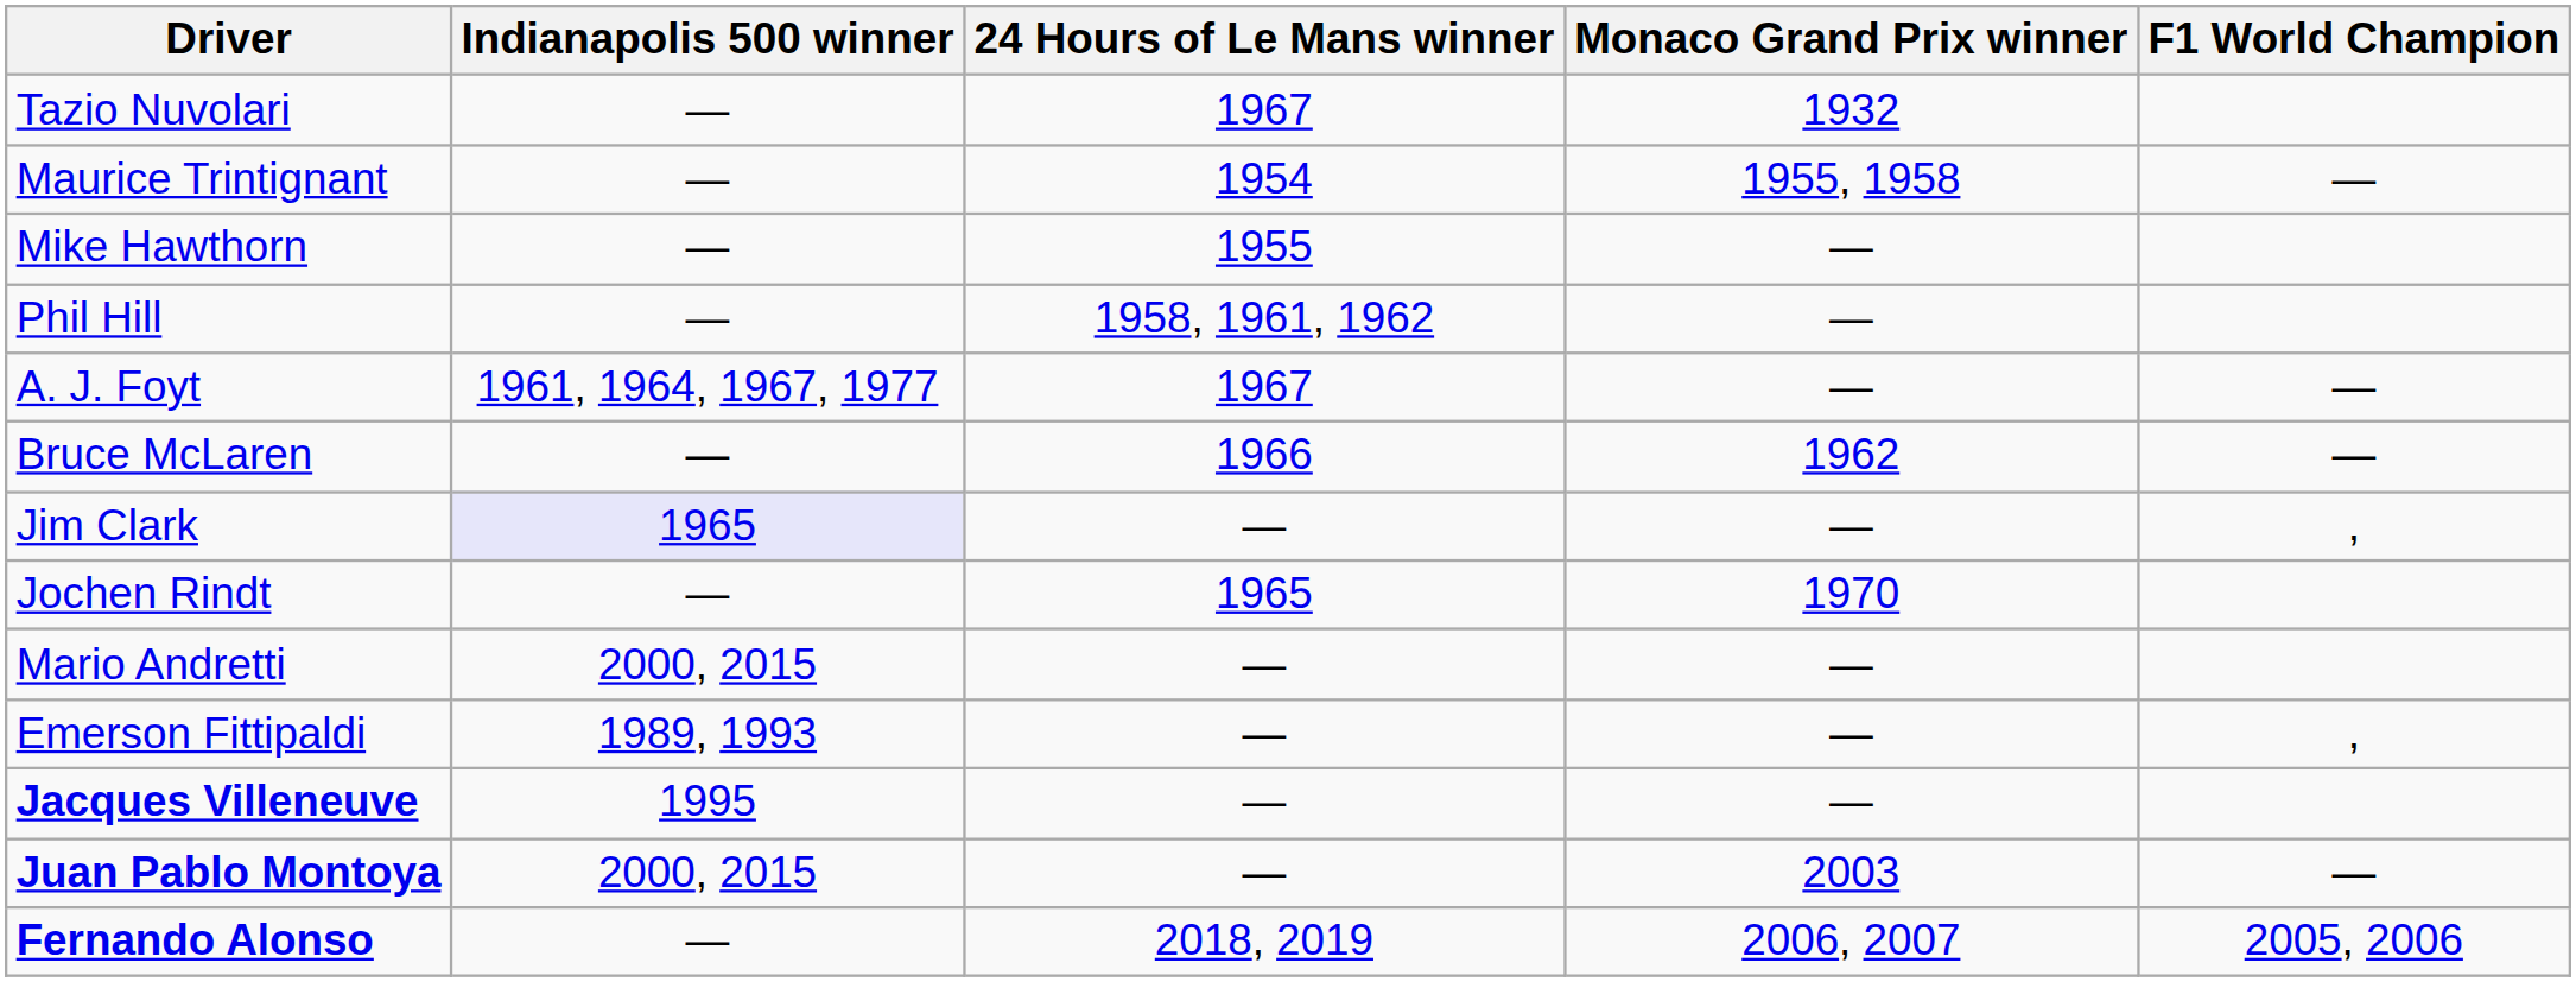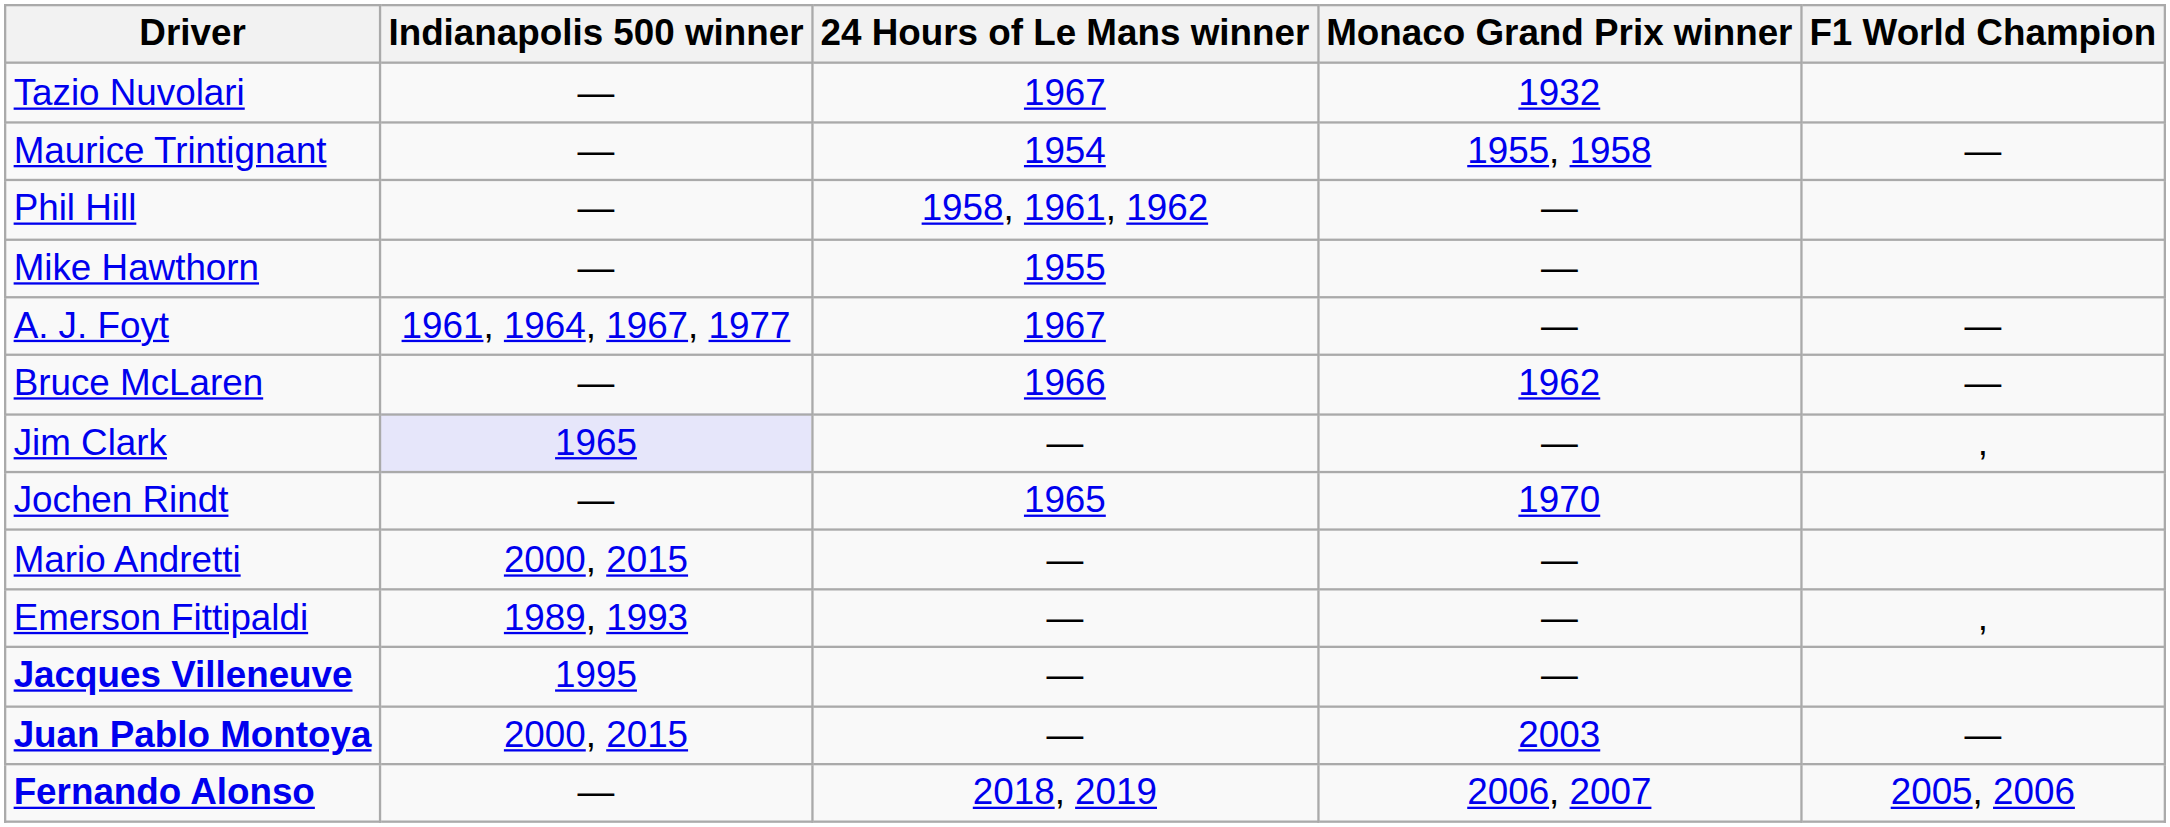 <table class="wikitable" style="text-align:center">
 <tr>
 <th>Driver</th>
 <th>Indianapolis 500 winner</th>
 <th>24 Hours of Le Mans winner</th>
 <th>Monaco Grand Prix winner</th>
 <th>F1 World Champion</th>
 </tr>
 <tr>
 <td align=left> <a href='#'>Tazio Nuvolari</a></td>
 <td>—</td>
 <td><a href='#'>1967</a></td>
 <td><a href='#'>1932</a></td>
 <td></td>
 </tr>
 <tr>
 <td align=left> <a href='#'>Maurice Trintignant</a></td>
 <td>—</td>
 <td><a href='#'>1954</a></td>
 <td><a href='#'>1955</a>, <a href='#'>1958</a></td>
 <td>—</td>
 </tr>
 <tr>
-<td align=left> <a href='#'>Mike Hawthorn</a></td>
+<td align=left> <a href='#'>Phil Hill</a></td>
 <td>—</td>
-<td><a href='#'>1955</a></td>
+<td><a href='#'>1958</a>, <a href='#'>1961</a>, <a href='#'>1962</a></td>
 <td>—</td>
 <td></td>
 </tr>
 <tr>
-<td align=left> <a href='#'>Phil Hill</a></td>
+<td align=left> <a href='#'>Mike Hawthorn</a></td>
 <td>—</td>
-<td><a href='#'>1958</a>, <a href='#'>1961</a>, <a href='#'>1962</a></td>
+<td><a href='#'>1955</a></td>
 <td>—</td>
 <td></td>
 </tr>
 <tr>
 <td align=left> <a href='#'>A. J. Foyt</a></td>
 <td><a href='#'>1961</a>, <a href='#'>1964</a>, <a href='#'>1967</a>, <a href='#'>1977</a></td>
 <td><a href='#'>1967</a></td>
 <td>—</td>
 <td>—</td>
 </tr>
 <tr>
 <td align=left> <a href='#'>Bruce McLaren</a></td>
 <td>—</td>
 <td><a href='#'>1966</a></td>
 <td><a href='#'>1962</a></td>
 <td>—</td>
 </tr>
 <tr>
 <td align=left> <a href='#'>Jim Clark</a></td>
 <td style="background: lavender;"><a href='#'>1965</a></td>
 <td>—</td>
 <td>—</td>
 <td>, </td>
 </tr>
 <tr>
 <td align=left> <a href='#'>Jochen Rindt</a></td>
 <td>—</td>
 <td><a href='#'>1965</a></td>
 <td><a href='#'>1970</a></td>
 <td></td>
 </tr>
 <tr>
 <td align=left> <a href='#'>Mario Andretti</a></td>
 <td><a href='#'>2000</a>, <a href='#'>2015</a></td>
 <td>—</td>
 <td>—</td>
 <td></td>
 </tr>
 <tr>
 <td align=left> <a href='#'>Emerson Fittipaldi</a></td>
 <td><a href='#'>1989</a>, <a href='#'>1993</a></td>
 <td>—</td>
 <td>—</td>
 <td>, </td>
 </tr>
 <tr>
 <td align=left> <strong><a href='#'>Jacques Villeneuve</a></strong></td>
 <td><a href='#'>1995</a></td>
 <td>—</td>
 <td>—</td>
 <td></td>
 </tr>
 <tr>
 <td align=left> <strong><a href='#'>Juan Pablo Montoya</a></strong></td>
 <td><a href='#'>2000</a>, <a href='#'>2015</a></td>
 <td>—</td>
 <td><a href='#'>2003</a></td>
 <td>—</td>
 </tr>
 <tr>
 <td align=left> <strong><a href='#'>Fernando Alonso</a></strong></td>
 <td>—</td>
 <td><a href='#'>2018</a>, <a href='#'>2019</a></td>
 <td><a href='#'>2006</a>, <a href='#'>2007</a></td>
 <td><a href='#'>2005</a>, <a href='#'>2006</a></td>
 </tr>
 </table>
